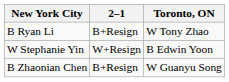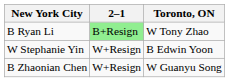 <table class="wikitable">
 <tr>
 <th>New York City</th>
 <th>2–1</th>
 <th>Toronto, ON</th>
 </tr>
 <tr>
 <td>B Ryan Li</td>
-<td>B+Resign</td>
+<td style="background: lightgreen;">B+Resign</td>
 <td>W Tony Zhao</td>
 </tr>
 <tr>
 <td>W Stephanie Yin</td>
 <td>W+Resign</td>
 <td>B Edwin Yoon</td>
 </tr>
 <tr>
 <td>B Zhaonian Chen</td>
-<td>B+Resign</td>
+<td>W+Resign</td>
 <td>W Guanyu Song</td>
 </tr>
 </table>
